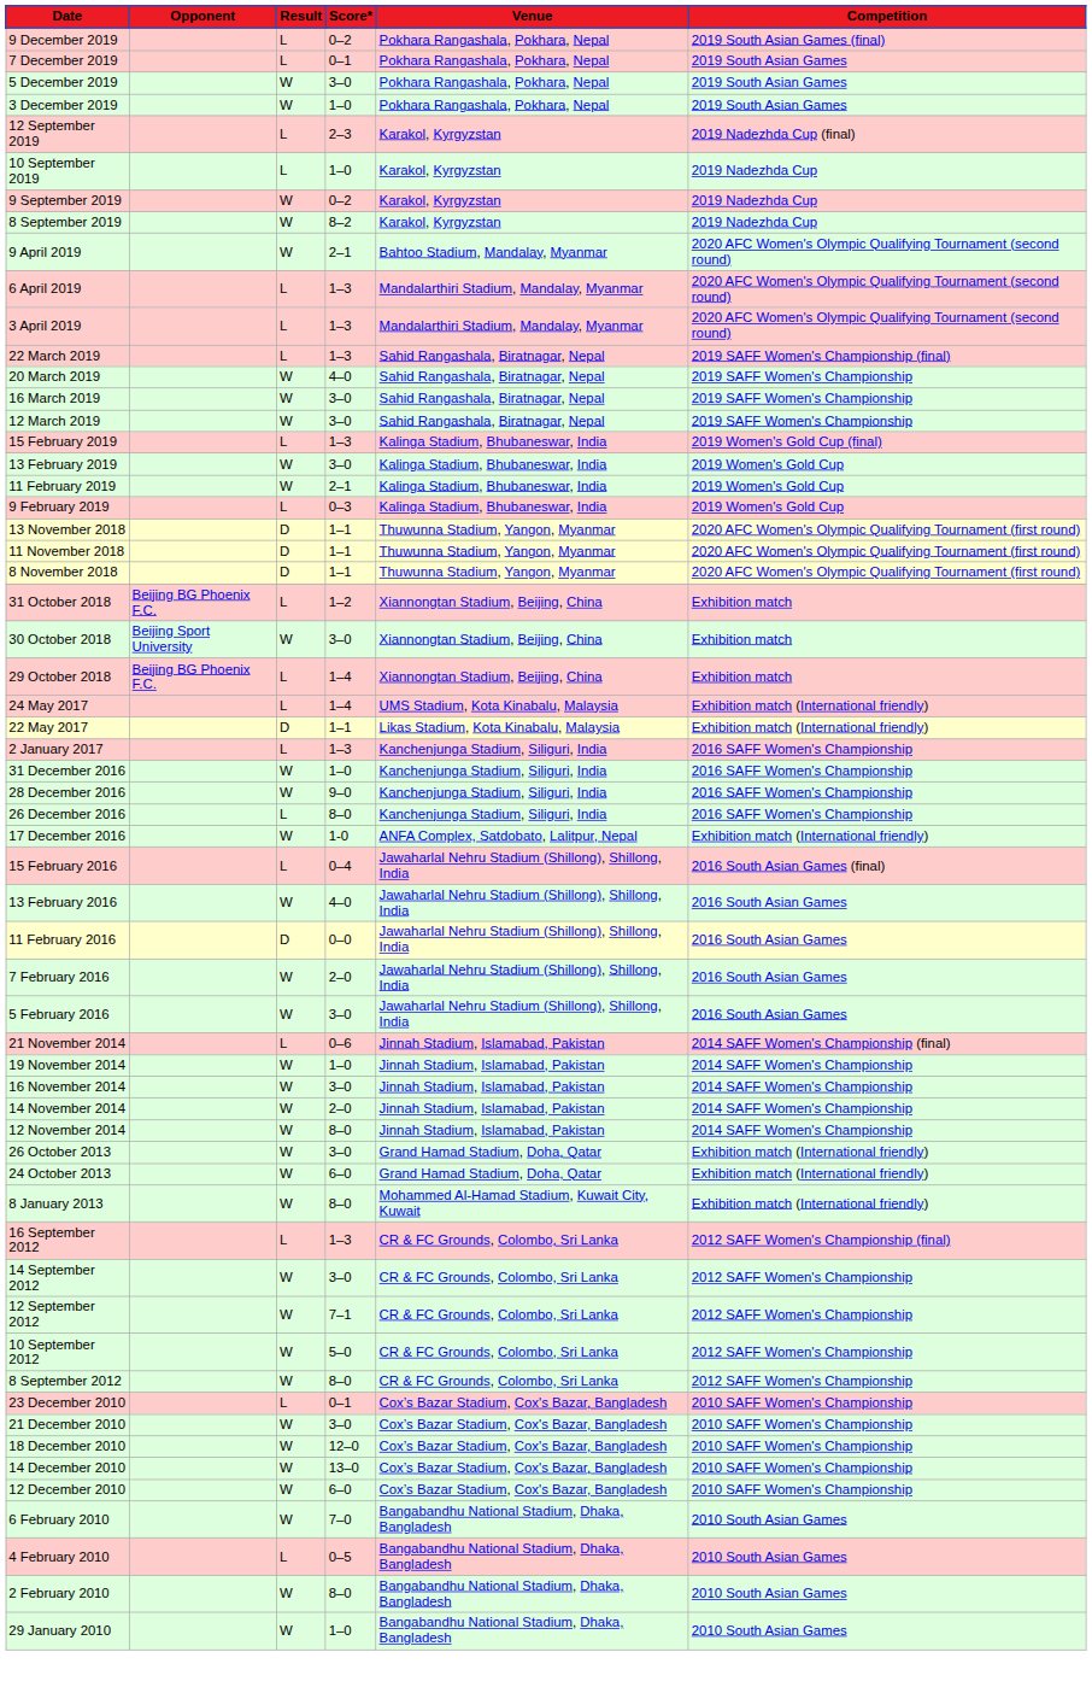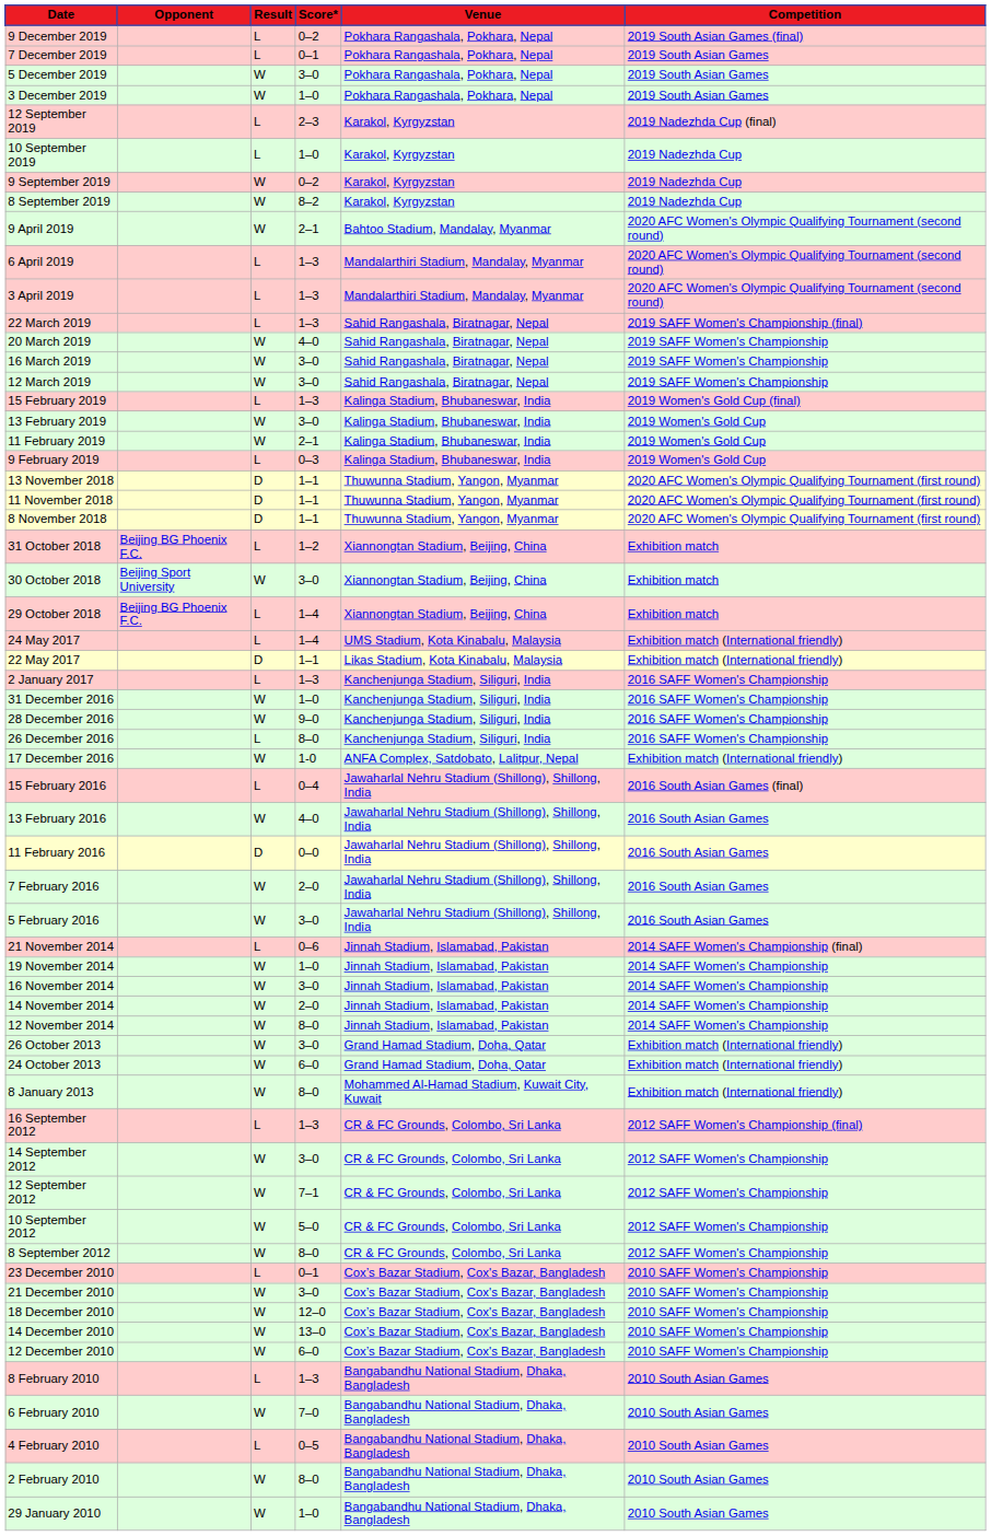 <table width=100% class="wikitable">
 <tr>
 <th style="background:#ED1C24;border: 2px solid #3F43A4;"><span>Date</span></th>
 <th style="background:#ED1C24;border: 2px solid #3F43A4;"><span>Opponent</span></th>
 <th style="background:#ED1C24;border: 2px solid #3F43A4;"><span>Result</span></th>
 <th style="background:#ED1C24;border: 2px solid #3F43A4;"><span>Score*</span></th>
 <th style="background:#ED1C24;border: 2px solid #3F43A4;"><span>Venue</span></th>
 <th style="background:#ED1C24;border: 2px solid #3F43A4;"><span>Competition</span></th>
 </tr>
 <tr style="background:#fcc">
 <td>9 December 2019</td>
 <td></td>
 <td>L</td>
 <td>0–2</td>
 <td> <a href='#'>Pokhara Rangashala</a>, <a href='#'>Pokhara</a>, <a href='#'>Nepal</a></td>
 <td><a href='#'>2019 South Asian Games (final)</a></td>
 </tr>
 <tr style="background:#fcc">
 <td>7 December 2019</td>
 <td></td>
 <td>L</td>
 <td>0–1</td>
 <td> <a href='#'>Pokhara Rangashala</a>, <a href='#'>Pokhara</a>, <a href='#'>Nepal</a></td>
 <td><a href='#'>2019 South Asian Games</a></td>
 </tr>
 <tr style="background:#dfd">
 <td>5 December 2019</td>
 <td></td>
 <td>W</td>
 <td>3–0</td>
 <td> <a href='#'>Pokhara Rangashala</a>, <a href='#'>Pokhara</a>, <a href='#'>Nepal</a></td>
 <td><a href='#'>2019 South Asian Games</a></td>
 </tr>
 <tr style="background:#dfd">
 <td>3 December 2019</td>
 <td></td>
 <td>W</td>
 <td>1–0</td>
 <td> <a href='#'>Pokhara Rangashala</a>, <a href='#'>Pokhara</a>, <a href='#'>Nepal</a></td>
 <td><a href='#'>2019 South Asian Games</a></td>
 </tr>
 <tr style="background:#fcc">
 <td>12 September 2019</td>
 <td></td>
 <td>L</td>
 <td>2–3</td>
 <td> <a href='#'>Karakol</a>, <a href='#'>Kyrgyzstan</a></td>
 <td><a href='#'>2019 Nadezhda Cup</a> (final)</td>
 </tr>
 <tr style="background:#dfd">
 <td>10 September 2019</td>
 <td></td>
 <td>L</td>
 <td>1–0</td>
 <td> <a href='#'>Karakol</a>, <a href='#'>Kyrgyzstan</a></td>
 <td><a href='#'>2019 Nadezhda Cup</a></td>
 </tr>
 <tr style="background:#fcc">
 <td>9 September 2019</td>
 <td></td>
 <td>W</td>
 <td>0–2</td>
 <td> <a href='#'>Karakol</a>, <a href='#'>Kyrgyzstan</a></td>
 <td><a href='#'>2019 Nadezhda Cup</a></td>
 </tr>
 <tr style="background:#dfd">
 <td>8 September 2019</td>
 <td></td>
 <td>W</td>
 <td>8–2</td>
 <td> <a href='#'>Karakol</a>, <a href='#'>Kyrgyzstan</a></td>
 <td><a href='#'>2019 Nadezhda Cup</a></td>
 </tr>
 <tr style="background:#dfd">
 <td>9 April 2019</td>
 <td></td>
 <td>W</td>
 <td>2–1</td>
 <td> <a href='#'>Bahtoo Stadium</a>, <a href='#'>Mandalay</a>, <a href='#'>Myanmar</a></td>
 <td><a href='#'>2020 AFC Women's Olympic Qualifying Tournament (second round)</a></td>
 </tr>
 <tr style="background:#fcc">
 <td>6 April 2019</td>
 <td></td>
 <td>L</td>
 <td>1–3</td>
 <td> <a href='#'>Mandalarthiri Stadium</a>, <a href='#'>Mandalay</a>, <a href='#'>Myanmar</a></td>
 <td><a href='#'>2020 AFC Women's Olympic Qualifying Tournament (second round)</a></td>
 </tr>
 <tr style="background:#fcc">
 <td>3 April 2019</td>
 <td></td>
 <td>L</td>
 <td>1–3</td>
 <td> <a href='#'>Mandalarthiri Stadium</a>, <a href='#'>Mandalay</a>, <a href='#'>Myanmar</a></td>
 <td><a href='#'>2020 AFC Women's Olympic Qualifying Tournament (second round)</a></td>
 </tr>
 <tr style="background:#fcc">
 <td>22 March 2019</td>
 <td></td>
 <td>L</td>
 <td>1–3</td>
 <td> <a href='#'>Sahid Rangashala</a>, <a href='#'>Biratnagar</a>, <a href='#'>Nepal</a></td>
 <td><a href='#'>2019 SAFF Women's Championship (final)</a></td>
 </tr>
 <tr style ="background:#dfd">
 <td>20 March 2019</td>
 <td></td>
 <td>W</td>
 <td>4–0</td>
 <td> <a href='#'>Sahid Rangashala</a>, <a href='#'>Biratnagar</a>, <a href='#'>Nepal</a></td>
 <td><a href='#'>2019 SAFF Women's Championship</a></td>
 </tr>
 <tr style ="background:#dfd">
 <td>16 March 2019</td>
 <td></td>
 <td>W</td>
 <td>3–0</td>
 <td> <a href='#'>Sahid Rangashala</a>, <a href='#'>Biratnagar</a>, <a href='#'>Nepal</a></td>
 <td><a href='#'>2019 SAFF Women's Championship</a></td>
 </tr>
 <tr style ="background:#dfd">
 <td>12 March 2019</td>
 <td></td>
 <td>W</td>
 <td>3–0</td>
 <td> <a href='#'>Sahid Rangashala</a>, <a href='#'>Biratnagar</a>, <a href='#'>Nepal</a></td>
 <td><a href='#'>2019 SAFF Women's Championship</a></td>
 </tr>
 <tr style="background:#fcc">
 <td>15 February 2019</td>
 <td></td>
 <td>L</td>
 <td>1–3</td>
 <td> <a href='#'>Kalinga Stadium</a>, <a href='#'>Bhubaneswar</a>, <a href='#'>India</a></td>
 <td><a href='#'>2019 Women's Gold Cup (final)</a></td>
 </tr>
 <tr style ="background:#dfd">
 <td>13 February 2019</td>
 <td></td>
 <td>W</td>
 <td>3–0</td>
 <td> <a href='#'>Kalinga Stadium</a>, <a href='#'>Bhubaneswar</a>, <a href='#'>India</a></td>
 <td><a href='#'>2019 Women's Gold Cup</a></td>
 </tr>
 <tr style ="background:#dfd">
 <td>11 February 2019</td>
 <td></td>
 <td>W</td>
 <td>2–1</td>
 <td> <a href='#'>Kalinga Stadium</a>, <a href='#'>Bhubaneswar</a>, <a href='#'>India</a></td>
 <td><a href='#'>2019 Women's Gold Cup</a></td>
 </tr>
 <tr style="background:#fcc">
 <td>9 February 2019</td>
 <td></td>
 <td>L</td>
 <td>0–3</td>
 <td> <a href='#'>Kalinga Stadium</a>, <a href='#'>Bhubaneswar</a>, <a href='#'>India</a></td>
 <td><a href='#'>2019 Women's Gold Cup</a></td>
 </tr>
 <tr style="background:#FFFFCC">
 <td>13 November 2018</td>
 <td></td>
 <td>D</td>
 <td>1–1</td>
 <td> <a href='#'>Thuwunna Stadium</a>, <a href='#'>Yangon</a>, <a href='#'>Myanmar</a></td>
 <td><a href='#'>2020 AFC Women's Olympic Qualifying Tournament (first round)</a></td>
 </tr>
 <tr style="background:#FFFFCC">
 <td>11 November 2018</td>
 <td></td>
 <td>D</td>
 <td>1–1</td>
 <td> <a href='#'>Thuwunna Stadium</a>, <a href='#'>Yangon</a>, <a href='#'>Myanmar</a></td>
 <td><a href='#'>2020 AFC Women's Olympic Qualifying Tournament (first round)</a></td>
 </tr>
 <tr style="background:#FFFFCC">
 <td>8 November 2018</td>
 <td></td>
 <td>D</td>
 <td>1–1</td>
 <td> <a href='#'>Thuwunna Stadium</a>, <a href='#'>Yangon</a>, <a href='#'>Myanmar</a></td>
 <td><a href='#'>2020 AFC Women's Olympic Qualifying Tournament (first round)</a></td>
 </tr>
 <tr style="background:#fcc">
 <td>31 October 2018</td>
 <td> <a href='#'>Beijing BG Phoenix F.C.</a></td>
 <td>L</td>
 <td>1–2</td>
 <td> <a href='#'>Xiannongtan Stadium</a>, <a href='#'>Beijing</a>, <a href='#'>China</a></td>
 <td><a href='#'>Exhibition match</a></td>
 </tr>
 <tr style ="background:#dfd">
 <td>30 October 2018</td>
 <td> <a href='#'>Beijing Sport University</a></td>
 <td>W</td>
 <td>3–0</td>
 <td> <a href='#'>Xiannongtan Stadium</a>, <a href='#'>Beijing</a>, <a href='#'>China</a></td>
 <td><a href='#'>Exhibition match</a></td>
 </tr>
 <tr style="background:#fcc">
 <td>29 October 2018</td>
 <td> <a href='#'>Beijing BG Phoenix F.C.</a></td>
 <td>L</td>
 <td>1–4</td>
 <td> <a href='#'>Xiannongtan Stadium</a>, <a href='#'>Beijing</a>, <a href='#'>China</a></td>
 <td><a href='#'>Exhibition match</a></td>
 </tr>
 <tr style="background:#fcc">
 <td>24 May 2017</td>
 <td></td>
 <td>L</td>
 <td>1–4</td>
 <td> <a href='#'>UMS Stadium</a>, <a href='#'>Kota Kinabalu</a>, <a href='#'>Malaysia</a></td>
 <td><a href='#'>Exhibition match</a> (<a href='#'>International friendly</a>)</td>
 </tr>
 <tr style="background:#FFFFCC">
 <td>22 May 2017</td>
 <td></td>
 <td>D</td>
 <td>1–1</td>
 <td> <a href='#'>Likas Stadium</a>, <a href='#'>Kota Kinabalu</a>, <a href='#'>Malaysia</a></td>
 <td><a href='#'>Exhibition match</a> (<a href='#'>International friendly</a>)</td>
 </tr>
 <tr style="background:#fcc">
 <td>2 January 2017</td>
 <td></td>
 <td>L</td>
 <td>1–3</td>
 <td> <a href='#'>Kanchenjunga Stadium</a>, <a href='#'>Siliguri</a>, <a href='#'>India</a></td>
 <td><a href='#'>2016 SAFF Women's Championship</a></td>
 </tr>
 <tr style ="background:#dfd">
 <td>31 December 2016</td>
 <td></td>
 <td>W</td>
 <td>1–0</td>
 <td> <a href='#'>Kanchenjunga Stadium</a>, <a href='#'>Siliguri</a>, <a href='#'>India</a></td>
 <td><a href='#'>2016 SAFF Women's Championship</a></td>
 </tr>
 <tr style ="background:#dfd">
 <td>28 December 2016</td>
 <td></td>
 <td>W</td>
 <td>9–0</td>
 <td> <a href='#'>Kanchenjunga Stadium</a>, <a href='#'>Siliguri</a>, <a href='#'>India</a></td>
 <td><a href='#'>2016 SAFF Women's Championship</a></td>
 </tr>
 <tr style ="background:#dfd">
 <td>26 December 2016</td>
 <td></td>
 <td>L</td>
 <td>8–0</td>
 <td> <a href='#'>Kanchenjunga Stadium</a>, <a href='#'>Siliguri</a>, <a href='#'>India</a></td>
 <td><a href='#'>2016 SAFF Women's Championship</a></td>
 </tr>
 <tr style ="background:#dfd">
 <td>17 December 2016</td>
 <td></td>
 <td>W</td>
 <td>1-0</td>
 <td> <a href='#'>ANFA Complex, Satdobato</a>, <a href='#'>Lalitpur, Nepal</a></td>
 <td><a href='#'>Exhibition match</a> (<a href='#'>International friendly</a>)</td>
 </tr>
 <tr style="background:#fcc">
 <td>15 February 2016</td>
 <td></td>
 <td>L</td>
 <td>0–4</td>
 <td> <a href='#'>Jawaharlal Nehru Stadium (Shillong)</a>, <a href='#'>Shillong</a>, <a href='#'>India</a></td>
 <td><a href='#'>2016 South Asian Games</a> (final)</td>
 </tr>
 <tr style ="background:#dfd">
 <td>13 February 2016</td>
 <td></td>
 <td>W</td>
 <td>4–0</td>
 <td> <a href='#'>Jawaharlal Nehru Stadium (Shillong)</a>, <a href='#'>Shillong</a>, <a href='#'>India</a></td>
 <td><a href='#'>2016 South Asian Games</a></td>
 </tr>
 <tr style="background:#FFFFCC">
 <td>11 February 2016</td>
 <td></td>
 <td>D</td>
 <td>0–0</td>
 <td> <a href='#'>Jawaharlal Nehru Stadium (Shillong)</a>, <a href='#'>Shillong</a>, <a href='#'>India</a></td>
 <td><a href='#'>2016 South Asian Games</a></td>
 </tr>
 <tr style="background:#dfd">
 <td>7 February 2016</td>
 <td></td>
 <td>W</td>
 <td>2–0</td>
 <td> <a href='#'>Jawaharlal Nehru Stadium (Shillong)</a>, <a href='#'>Shillong</a>, <a href='#'>India</a></td>
 <td><a href='#'>2016 South Asian Games</a></td>
 </tr>
 <tr style="background:#dfd">
 <td>5 February 2016</td>
 <td></td>
 <td>W</td>
 <td>3–0</td>
 <td> <a href='#'>Jawaharlal Nehru Stadium (Shillong)</a>, <a href='#'>Shillong</a>, <a href='#'>India</a></td>
 <td><a href='#'>2016 South Asian Games</a></td>
 </tr>
 <tr style="background:#fcc">
 <td>21 November 2014</td>
 <td></td>
 <td>L</td>
 <td>0–6</td>
 <td> <a href='#'>Jinnah Stadium</a>, <a href='#'>Islamabad, Pakistan</a></td>
 <td><a href='#'>2014 SAFF Women's Championship</a> (final)</td>
 </tr>
 <tr style="background:#dfd">
 <td>19 November 2014</td>
 <td></td>
 <td>W</td>
 <td>1–0</td>
 <td> <a href='#'>Jinnah Stadium</a>, <a href='#'>Islamabad, Pakistan</a></td>
 <td><a href='#'>2014 SAFF Women's Championship</a></td>
 </tr>
 <tr style="background:#dfd">
 <td>16 November 2014</td>
 <td></td>
 <td>W</td>
 <td>3–0</td>
 <td> <a href='#'>Jinnah Stadium</a>, <a href='#'>Islamabad, Pakistan</a></td>
 <td><a href='#'>2014 SAFF Women's Championship</a></td>
 </tr>
 <tr style="background:#dfd">
 <td>14 November 2014</td>
 <td></td>
 <td>W</td>
 <td>2–0</td>
 <td> <a href='#'>Jinnah Stadium</a>, <a href='#'>Islamabad, Pakistan</a></td>
 <td><a href='#'>2014 SAFF Women's Championship</a></td>
 </tr>
 <tr style="background:#dfd">
 <td>12 November 2014</td>
 <td></td>
 <td>W</td>
 <td>8–0</td>
 <td> <a href='#'>Jinnah Stadium</a>, <a href='#'>Islamabad, Pakistan</a></td>
 <td><a href='#'>2014 SAFF Women's Championship</a></td>
 </tr>
 <tr style="background:#dfd;">
 <td>26 October 2013</td>
 <td></td>
 <td>W</td>
 <td>3–0</td>
 <td> <a href='#'>Grand Hamad Stadium</a>, <a href='#'>Doha, Qatar</a></td>
 <td><a href='#'>Exhibition match</a> (<a href='#'>International friendly</a>)</td>
 </tr>
 <tr style="background:#dfd;">
 <td>24 October 2013</td>
 <td></td>
 <td>W</td>
 <td>6–0</td>
 <td> <a href='#'>Grand Hamad Stadium</a>, <a href='#'>Doha, Qatar</a></td>
 <td><a href='#'>Exhibition match</a> (<a href='#'>International friendly</a>)</td>
 </tr>
 <tr style="background:#dfd;">
 <td>8 January 2013</td>
 <td></td>
 <td>W</td>
 <td>8–0</td>
 <td> <a href='#'>Mohammed Al-Hamad Stadium</a>, <a href='#'>Kuwait City, Kuwait</a></td>
 <td><a href='#'>Exhibition match</a> (<a href='#'>International friendly</a>)</td>
 </tr>
 <tr style="background:#fcc;">
 <td>16 September 2012</td>
 <td></td>
 <td>L</td>
 <td>1–3</td>
 <td> <a href='#'>CR & FC Grounds</a>, <a href='#'>Colombo, Sri Lanka</a></td>
 <td><a href='#'>2012 SAFF Women's Championship (final)</a></td>
 </tr>
 <tr style="background:#dfd;">
 <td>14 September 2012</td>
 <td></td>
 <td>W</td>
 <td>3–0</td>
 <td> <a href='#'>CR & FC Grounds</a>, <a href='#'>Colombo, Sri Lanka</a></td>
 <td><a href='#'>2012 SAFF Women's Championship</a></td>
 </tr>
 <tr style="background:#dfd;">
 <td>12 September 2012</td>
 <td></td>
 <td>W</td>
 <td>7–1</td>
 <td> <a href='#'>CR & FC Grounds</a>, <a href='#'>Colombo, Sri Lanka</a></td>
 <td><a href='#'>2012 SAFF Women's Championship</a><br></td>
 </tr>
 <tr style="background:#dfd;">
 <td>10 September 2012</td>
 <td></td>
 <td>W</td>
 <td>5–0</td>
 <td> <a href='#'>CR & FC Grounds</a>, <a href='#'>Colombo, Sri Lanka</a></td>
 <td><a href='#'>2012 SAFF Women's Championship</a></td>
 </tr>
 <tr style="background:#dfd;">
 <td>8 September 2012</td>
 <td></td>
 <td>W</td>
 <td>8–0</td>
 <td> <a href='#'>CR & FC Grounds</a>, <a href='#'>Colombo, Sri Lanka</a></td>
 <td><a href='#'>2012 SAFF Women's Championship</a></td>
 </tr>
 <tr style="background:#fcc;">
 <td>23 December 2010</td>
 <td></td>
 <td>L</td>
 <td>0–1</td>
 <td> <a href='#'>Cox’s Bazar Stadium</a>, <a href='#'>Cox's Bazar, Bangladesh</a></td>
 <td><a href='#'>2010 SAFF Women's Championship</a></td>
 </tr>
 <tr style="background:#dfd;">
 <td>21 December 2010</td>
 <td></td>
 <td>W</td>
 <td>3–0</td>
 <td> <a href='#'>Cox’s Bazar Stadium</a>, <a href='#'>Cox's Bazar, Bangladesh</a></td>
 <td><a href='#'>2010 SAFF Women's Championship</a></td>
 </tr>
 <tr style="background:#dfd;">
 <td>18 December 2010</td>
 <td></td>
 <td>W</td>
 <td>12–0</td>
 <td> <a href='#'>Cox’s Bazar Stadium</a>, <a href='#'>Cox's Bazar, Bangladesh</a></td>
 <td><a href='#'>2010 SAFF Women's Championship</a></td>
 </tr>
 <tr style="background:#dfd;">
 <td>14 December 2010</td>
 <td></td>
 <td>W</td>
 <td>13–0</td>
 <td> <a href='#'>Cox’s Bazar Stadium</a>, <a href='#'>Cox's Bazar, Bangladesh</a></td>
 <td><a href='#'>2010 SAFF Women's Championship</a></td>
 </tr>
 <tr style="background:#dfd;">
 <td>12 December 2010</td>
 <td></td>
 <td>W</td>
 <td>6–0</td>
 <td> <a href='#'>Cox’s Bazar Stadium</a>, <a href='#'>Cox's Bazar, Bangladesh</a></td>
 <td><a href='#'>2010 SAFF Women's Championship</a></td>
 </tr>
+<tr style="background:#fcc;">
+<td>8 February 2010</td>
+<td></td>
+<td>L</td>
+<td>1–3</td>
+<td> <a href='#'>Bangabandhu National Stadium</a>, <a href='#'>Dhaka, Bangladesh</a></td>
+<td><a href='#'>2010 South Asian Games</a></td>
+</tr>
 <tr style="background:#dfd;">
 <td>6 February 2010</td>
 <td></td>
 <td>W</td>
 <td>7–0</td>
 <td> <a href='#'>Bangabandhu National Stadium</a>, <a href='#'>Dhaka, Bangladesh</a></td>
 <td><a href='#'>2010 South Asian Games</a></td>
 </tr>
 <tr style="background:#fcc;">
 <td>4 February 2010</td>
 <td></td>
 <td>L</td>
 <td>0–5</td>
 <td> <a href='#'>Bangabandhu National Stadium</a>, <a href='#'>Dhaka, Bangladesh</a></td>
 <td><a href='#'>2010 South Asian Games</a></td>
 </tr>
 <tr style="background:#dfd;">
 <td>2 February 2010</td>
 <td></td>
 <td>W</td>
 <td>8–0</td>
 <td> <a href='#'>Bangabandhu National Stadium</a>, <a href='#'>Dhaka, Bangladesh</a></td>
 <td><a href='#'>2010 South Asian Games</a></td>
 </tr>
 <tr style="background:#dfd;">
 <td>29 January 2010</td>
 <td></td>
 <td>W</td>
 <td>1–0</td>
 <td> <a href='#'>Bangabandhu National Stadium</a>, <a href='#'>Dhaka, Bangladesh</a></td>
 <td><a href='#'>2010 South Asian Games</a></td>
 </tr>
 </table>
